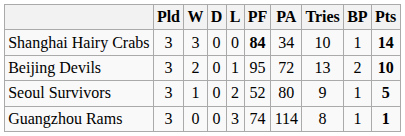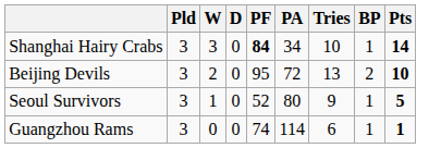 <table class="wikitable" style="text-align:center;">
 <tr>
 <th></th>
 <th>Pld</th>
 <th>W</th>
 <th>D</th>
-<th>L</th>
 <th>PF</th>
 <th>PA</th>
 <th>Tries</th>
 <th>BP</th>
 <th>Pts</th>
 </tr>
 <tr>
 <td align=left> Shanghai Hairy Crabs</td>
 <td>3</td>
 <td>3</td>
-<td>0</td>
 <td>0</td>
 <td><strong>84</strong></td>
 <td>34</td>
 <td>10</td>
 <td>1</td>
 <td><strong>14</strong></td>
 </tr>
 <tr>
 <td align=left> Beijing Devils</td>
 <td>3</td>
 <td>2</td>
 <td>0</td>
-<td>1</td>
 <td>95</td>
 <td>72</td>
 <td>13</td>
 <td>2</td>
 <td><strong>10</strong></td>
 </tr>
 <tr>
 <td align=left> Seoul Survivors</td>
 <td>3</td>
 <td>1</td>
 <td>0</td>
-<td>2</td>
 <td>52</td>
 <td>80</td>
 <td>9</td>
 <td>1</td>
 <td><strong>5</strong></td>
 </tr>
 <tr>
 <td align=left> Guangzhou Rams</td>
 <td>3</td>
 <td>0</td>
 <td>0</td>
-<td>3</td>
 <td>74</td>
 <td>114</td>
-<td>8</td>
+<td>6</td>
 <td>1</td>
 <td><strong>1</strong></td>
 </tr>
 </table>
